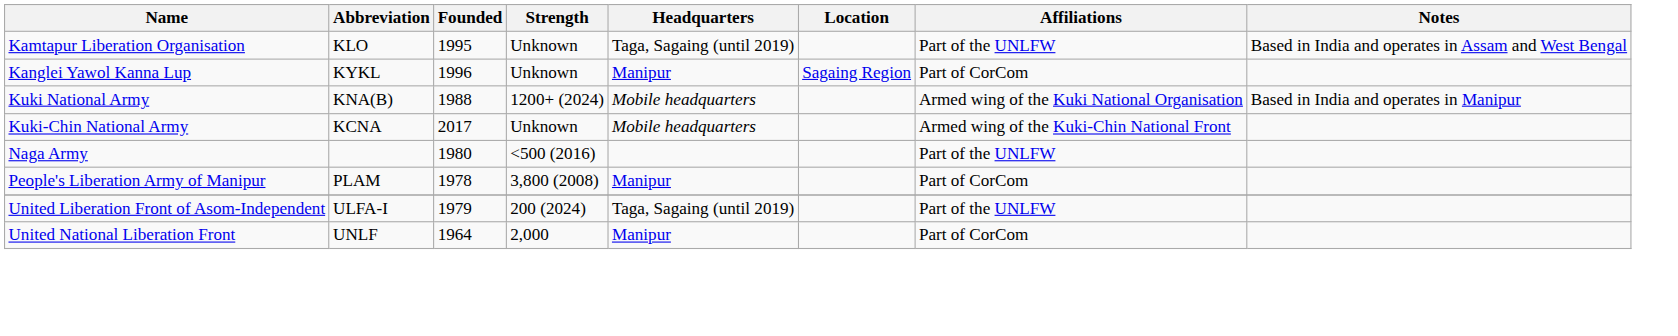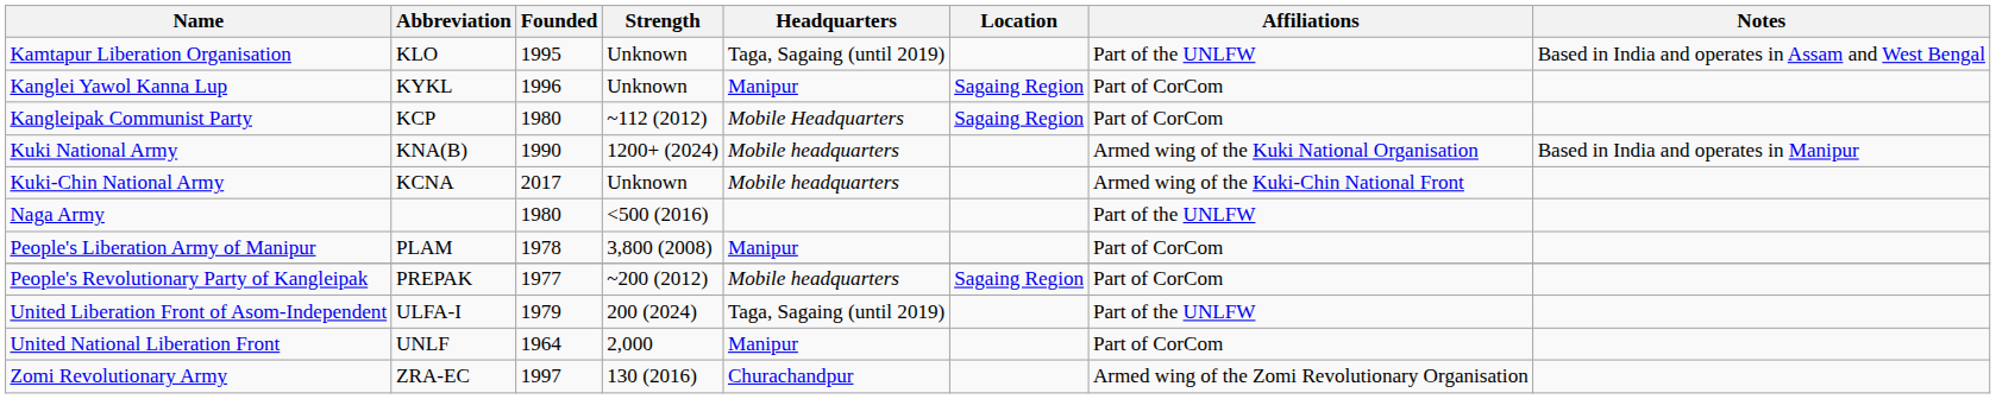 <table class="wikitable sortable">
 <tr>
 <th>Name</th>
 <th>Abbreviation</th>
 <th>Founded</th>
 <th>Strength</th>
 <th>Headquarters</th>
 <th>Location</th>
 <th>Affiliations</th>
 <th>Notes</th>
 </tr>
 <tr>
 <td> <a href='#'>Kamtapur Liberation Organisation</a></td>
 <td>KLO</td>
 <td>1995</td>
 <td> Unknown</td>
 <td>Taga, Sagaing (until 2019)</td>
 <td></td>
 <td>Part of the <a href='#'>UNLFW</a></td>
 <td>Based in India and operates in <a href='#'>Assam</a> and <a href='#'>West Bengal</a></td>
 </tr>
 <tr>
 <td><a href='#'>Kanglei Yawol Kanna Lup</a></td>
 <td>KYKL</td>
 <td>1996</td>
 <td> Unknown</td>
 <td><a href='#'>Manipur</a></td>
 <td><a href='#'>Sagaing Region</a></td>
 <td>Part of CorCom</td>
 <td></td>
 </tr>
 <tr>
+<td> <a href='#'>Kangleipak Communist Party</a></td>
+<td>KCP</td>
+<td>1980</td>
+<td> ~112 (2012)</td>
+<td><em>Mobile Headquarters</em></td>
+<td><a href='#'>Sagaing Region</a></td>
+<td>Part of CorCom</td>
+<td></td>
+</tr>
+<tr>
 <td> <a href='#'>Kuki National Army</a></td>
 <td>KNA(B)</td>
-<td>1988</td>
+<td>1990</td>
 <td> 1200+ (2024)</td>
 <td><em>Mobile headquarters</em></td>
 <td></td>
 <td>Armed wing of the <a href='#'>Kuki National Organisation</a></td>
 <td>Based in India and operates in <a href='#'>Manipur</a></td>
 </tr>
 <tr>
 <td> <a href='#'>Kuki-Chin National Army</a></td>
 <td>KCNA</td>
 <td>2017</td>
 <td> Unknown</td>
 <td><em>Mobile headquarters</em></td>
 <td></td>
 <td>Armed wing of the <a href='#'>Kuki-Chin National Front</a></td>
 <td></td>
 </tr>
 <tr>
 <td> <a href='#'>Naga Army</a></td>
 <td></td>
 <td>1980</td>
 <td> <500 (2016)</td>
 <td></td>
 <td></td>
 <td>Part of the <a href='#'>UNLFW</a></td>
 <td></td>
 </tr>
 <tr>
 <td> <a href='#'>People's Liberation Army of Manipur</a></td>
 <td>PLAM</td>
 <td>1978</td>
 <td> 3,800 (2008)</td>
 <td><a href='#'>Manipur</a></td>
 <td></td>
 <td>Part of CorCom</td>
 <td></td>
 </tr>
 <tr>
 </tr>
 <tr>
+<td><a href='#'>People's Revolutionary Party of Kangleipak</a></td>
+<td>PREPAK</td>
+<td>1977</td>
+<td> ~200 (2012)</td>
+<td><em>Mobile headquarters</em></td>
+<td><a href='#'>Sagaing Region</a></td>
+<td>Part of CorCom</td>
+<td></td>
+</tr>
+<tr>
 <td> <a href='#'>United Liberation Front of Asom-Independent</a></td>
 <td>ULFA-I</td>
 <td>1979</td>
 <td> 200 (2024)</td>
 <td>Taga, Sagaing (until 2019)</td>
 <td></td>
 <td>Part of the <a href='#'>UNLFW</a></td>
 <td></td>
 </tr>
 <tr>
 <td> <a href='#'>United National Liberation Front</a></td>
 <td>UNLF</td>
 <td>1964</td>
 <td> 2,000</td>
 <td><a href='#'>Manipur</a></td>
 <td></td>
 <td>Part of CorCom</td>
 <td></td>
 </tr>
+<tr>
+<td> <a href='#'>Zomi Revolutionary Army</a></td>
+<td>ZRA-EC</td>
+<td>1997</td>
+<td> 130 (2016)</td>
+<td><a href='#'>Churachandpur</a></td>
+<td></td>
+<td>Armed wing of the Zomi Revolutionary Organisation</td>
+<td></td>
+</tr>
 </table>
